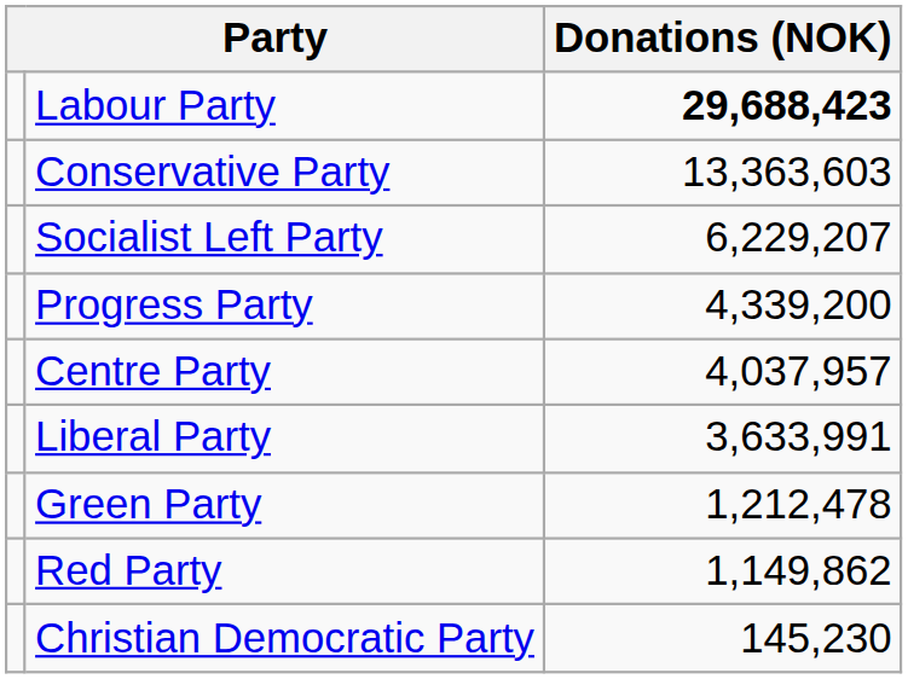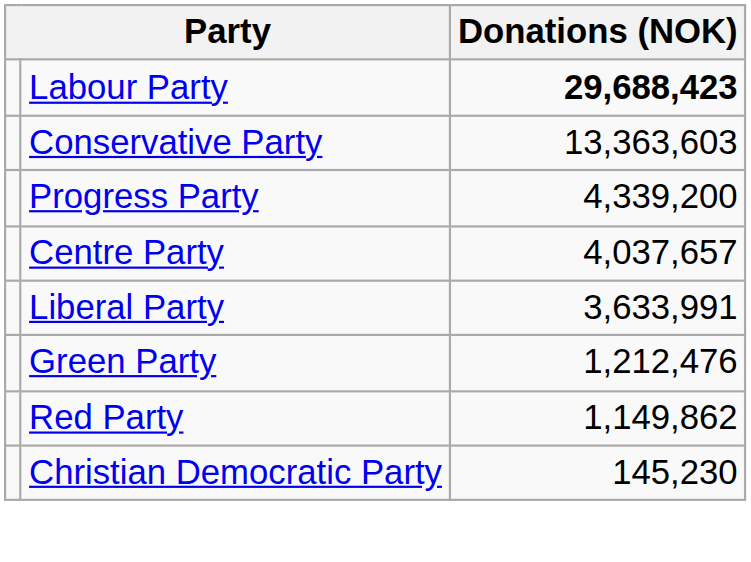 <table class="wikitable">
 <tr>
 <th colspan="2">Party</th>
 <th style="vertical-align:top;">Donations (NOK)</th>
 </tr>
 <tr>
 <td></td>
 <td><a href='#'>Labour Party</a></td>
 <td style="text-align:right;" ><strong>29,688,423</strong></td>
 </tr>
 <tr>
 <td></td>
 <td><a href='#'>Conservative Party</a></td>
 <td style="text-align:right;">13,363,603</td>
 </tr>
 <tr>
 <td></td>
-<td><a href='#'>Socialist Left Party</a></td>
-<td style="text-align:right;">6,229,207</td>
-</tr>
-<tr>
-<td></td>
 <td><a href='#'>Progress Party</a></td>
 <td style="text-align:right;">4,339,200</td>
 </tr>
 <tr>
 <td></td>
 <td><a href='#'>Centre Party</a></td>
-<td style="text-align:right;">4,037,957</td>
+<td style="text-align:right;">4,037,657</td>
 </tr>
 <tr>
 <td></td>
 <td><a href='#'>Liberal Party</a></td>
 <td style="text-align:right;">3,633,991</td>
 </tr>
 <tr>
 <td></td>
 <td><a href='#'>Green Party</a></td>
-<td style="text-align:right;">1,212,478</td>
+<td style="text-align:right;">1,212,476</td>
 </tr>
 <tr>
 <td></td>
 <td><a href='#'>Red Party</a></td>
 <td style="text-align:right;">1,149,862</td>
 </tr>
 <tr>
 <td></td>
 <td><a href='#'>Christian Democratic Party</a></td>
 <td style="text-align:right;">145,230</td>
 </tr>
 </table>
